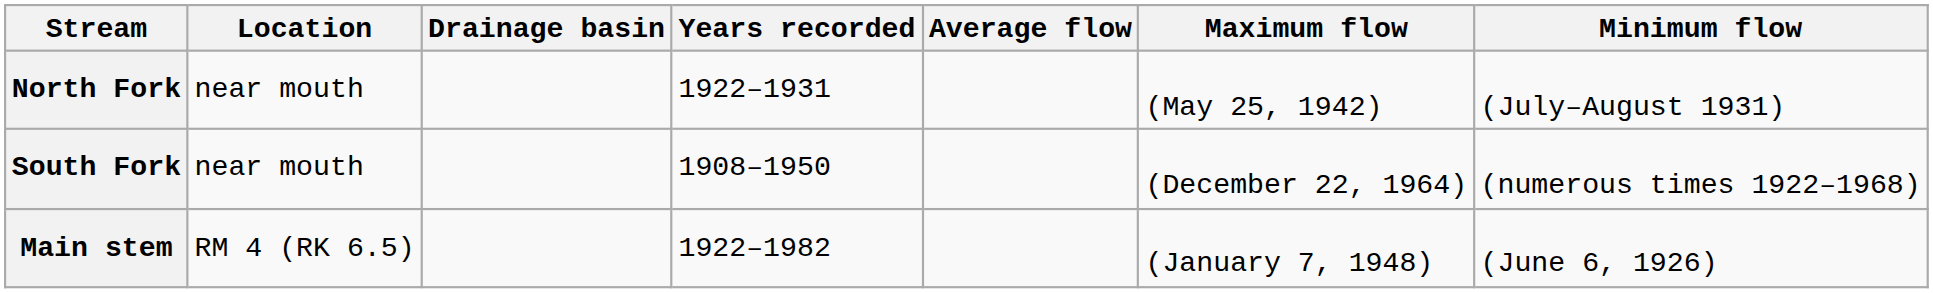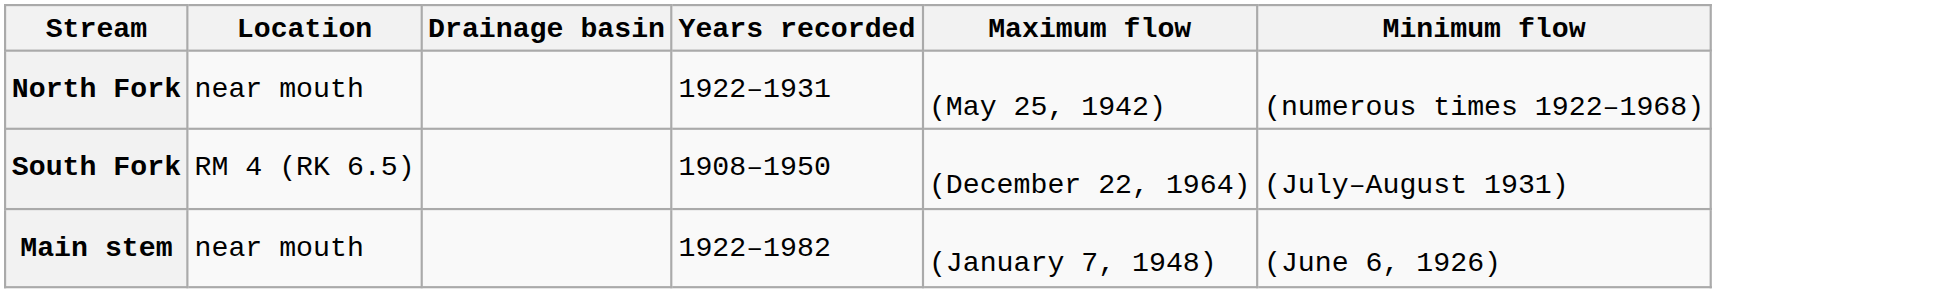 <table class="wikitable sortable">
 <tr>
 <th scope="col">Stream</th>
 <th scope="col">Location</th>
 <th scope="col">Drainage basin</th>
 <th scope="col">Years recorded</th>
-<th scope="col">Average flow</th>
 <th scope="col">Maximum flow</th>
 <th scope="col">Minimum flow</th>
 </tr>
 <tr>
 <th scope="row">North Fork</th>
 <td>near mouth</td>
 <td></td>
 <td>1922–1931</td>
+<td> <br> (May 25, 1942)</td>
+<td> <br> (numerous times 1922–1968)</td>
+</tr>
+<tr>
+<th scope="row">South Fork</th>
+<td>RM 4 (RK 6.5)</td>
 <td></td>
-<td> <br> (May 25, 1942)</td>
+<td>1908–1950</td>
+<td> <br> (December 22, 1964)</td>
 <td> <br> (July–August 1931)</td>
 </tr>
 <tr>
-<th scope="row">South Fork</th>
+<th scope="row">Main stem</th>
 <td>near mouth</td>
 <td></td>
-<td>1908–1950</td>
-<td></td>
-<td> <br> (December 22, 1964)</td>
-<td> <br> (numerous times 1922–1968)</td>
-</tr>
-<tr>
-<th scope="row">Main stem</th>
-<td>RM 4 (RK 6.5)</td>
-<td></td>
 <td>1922–1982</td>
-<td></td>
 <td> <br> (January 7, 1948)</td>
 <td> <br> (June 6, 1926)</td>
 </tr>
 </table>
